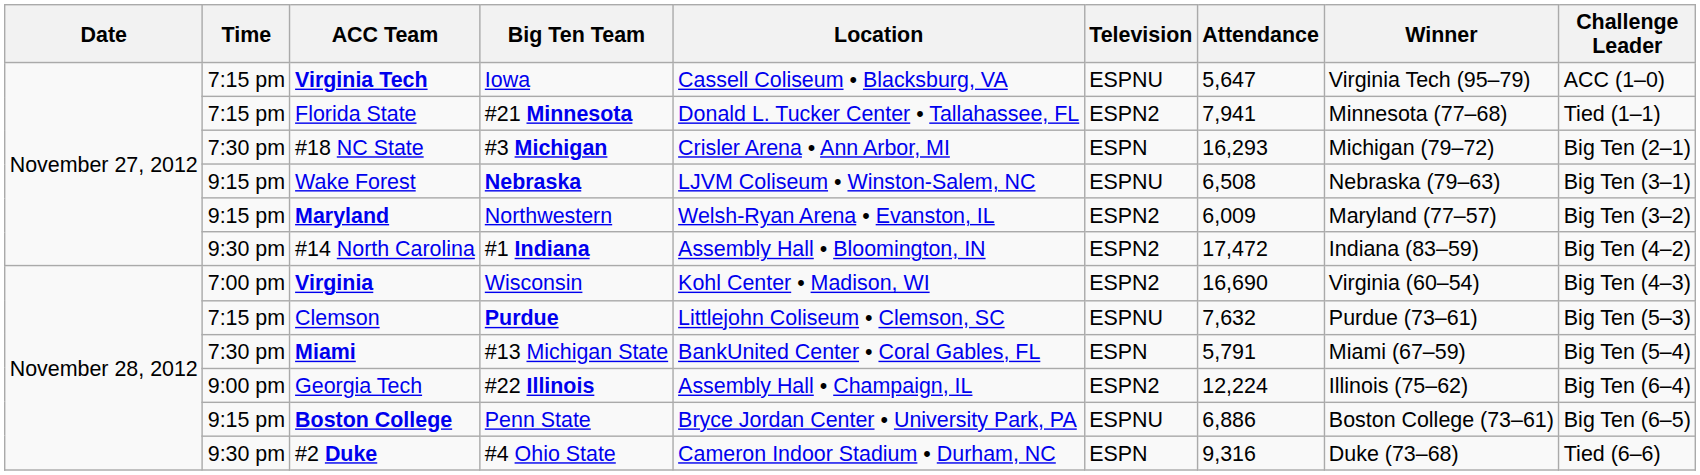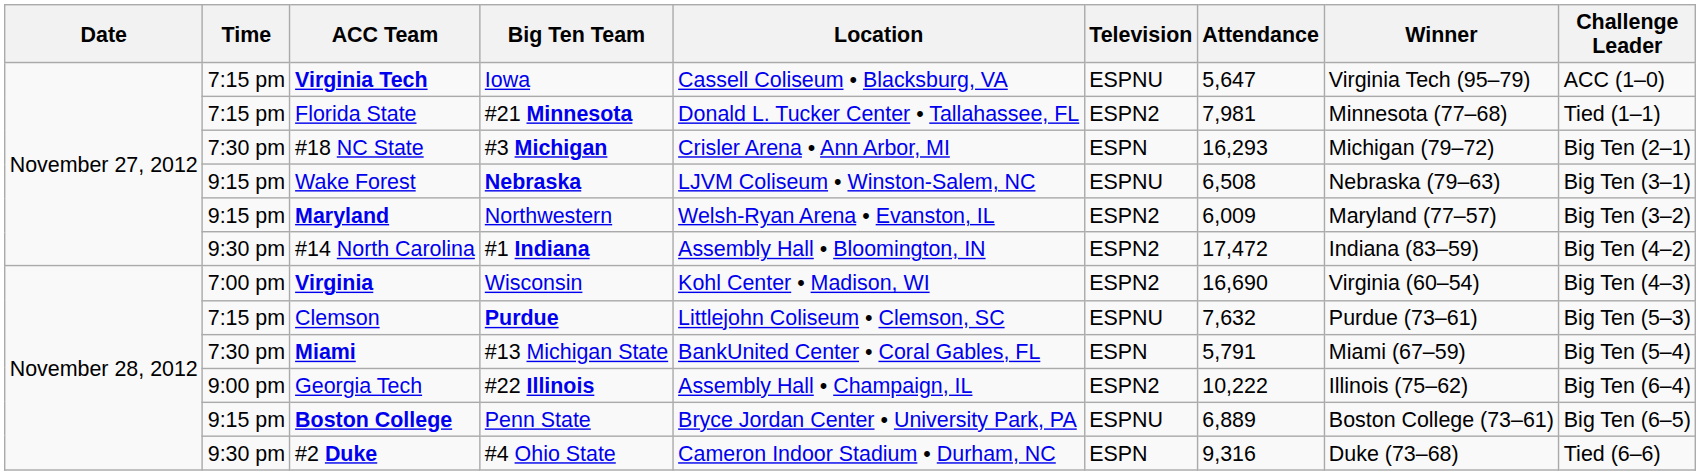 <table class="wikitable" style="font-size: 95%">
 <tr align="center">
 <th>Date</th>
 <th>Time</th>
 <th>ACC Team</th>
 <th>Big Ten Team</th>
 <th>Location</th>
 <th>Television</th>
 <th>Attendance</th>
 <th>Winner</th>
 <th>Challenge<br>Leader</th>
 </tr>
 <tr>
 <td rowspan=6>November 27, 2012</td>
 <td>7:15 pm</td>
 <td><strong><a href='#'>Virginia Tech</a></strong></td>
 <td><a href='#'>Iowa</a></td>
 <td><a href='#'>Cassell Coliseum</a> • <a href='#'>Blacksburg, VA</a></td>
 <td>ESPNU</td>
 <td>5,647</td>
 <td>Virginia Tech (95–79)</td>
 <td>ACC (1–0)</td>
 </tr>
 <tr>
 <td>7:15 pm</td>
 <td><a href='#'>Florida State</a></td>
 <td>#21 <strong><a href='#'>Minnesota</a></strong></td>
 <td><a href='#'>Donald L. Tucker Center</a> • <a href='#'>Tallahassee, FL</a></td>
 <td>ESPN2</td>
-<td>7,941</td>
+<td>7,981</td>
 <td>Minnesota (77–68)</td>
 <td>Tied (1–1)</td>
 </tr>
 <tr>
 <td>7:30 pm</td>
 <td>#18 <a href='#'>NC State</a></td>
 <td>#3 <strong><a href='#'>Michigan</a></strong></td>
 <td><a href='#'>Crisler Arena</a> • <a href='#'>Ann Arbor, MI</a></td>
 <td>ESPN</td>
 <td>16,293</td>
 <td>Michigan (79–72)</td>
 <td>Big Ten (2–1)</td>
 </tr>
 <tr>
 <td>9:15 pm</td>
 <td><a href='#'>Wake Forest</a></td>
 <td><strong><a href='#'>Nebraska</a></strong></td>
 <td><a href='#'>LJVM Coliseum</a> • <a href='#'>Winston-Salem, NC</a></td>
 <td>ESPNU</td>
 <td>6,508</td>
 <td>Nebraska (79–63)</td>
 <td>Big Ten (3–1)</td>
 </tr>
 <tr>
 <td>9:15 pm</td>
 <td><strong><a href='#'>Maryland</a></strong></td>
 <td><a href='#'>Northwestern</a></td>
 <td><a href='#'>Welsh-Ryan Arena</a> • <a href='#'>Evanston, IL</a></td>
 <td>ESPN2</td>
 <td>6,009</td>
 <td>Maryland (77–57)</td>
 <td>Big Ten (3–2)</td>
 </tr>
 <tr>
 <td>9:30 pm</td>
 <td>#14 <a href='#'>North Carolina</a></td>
 <td>#1 <strong><a href='#'>Indiana</a></strong></td>
 <td><a href='#'>Assembly Hall</a> • <a href='#'>Bloomington, IN</a></td>
 <td>ESPN2</td>
 <td>17,472</td>
 <td>Indiana (83–59)</td>
 <td>Big Ten (4–2)</td>
 </tr>
 <tr>
 <td rowspan=6>November 28, 2012</td>
 <td>7:00 pm</td>
 <td><strong><a href='#'>Virginia</a></strong></td>
 <td><a href='#'>Wisconsin</a></td>
 <td><a href='#'>Kohl Center</a> • <a href='#'>Madison, WI</a></td>
 <td>ESPN2</td>
 <td>16,690</td>
 <td>Virginia (60–54)</td>
 <td>Big Ten (4–3)</td>
 </tr>
 <tr>
 <td>7:15 pm</td>
 <td><a href='#'>Clemson</a></td>
 <td><strong><a href='#'>Purdue</a></strong></td>
 <td><a href='#'>Littlejohn Coliseum</a> • <a href='#'>Clemson, SC</a></td>
 <td>ESPNU</td>
 <td>7,632</td>
 <td>Purdue (73–61)</td>
 <td>Big Ten (5–3)</td>
 </tr>
 <tr>
 <td>7:30 pm</td>
 <td><strong><a href='#'>Miami</a></strong></td>
 <td>#13 <a href='#'>Michigan State</a></td>
 <td><a href='#'>BankUnited Center</a> • <a href='#'>Coral Gables, FL</a></td>
 <td>ESPN</td>
 <td>5,791</td>
 <td>Miami (67–59)</td>
 <td>Big Ten (5–4)</td>
 </tr>
 <tr>
 <td>9:00 pm</td>
 <td><a href='#'>Georgia Tech</a></td>
 <td>#22 <strong><a href='#'>Illinois</a></strong></td>
 <td><a href='#'>Assembly Hall</a> • <a href='#'>Champaign, IL</a></td>
 <td>ESPN2</td>
-<td>12,224</td>
+<td>10,222</td>
 <td>Illinois (75–62)</td>
 <td>Big Ten (6–4)</td>
 </tr>
 <tr>
 <td>9:15 pm</td>
 <td><strong><a href='#'>Boston College</a></strong></td>
 <td><a href='#'>Penn State</a></td>
 <td><a href='#'>Bryce Jordan Center</a> • <a href='#'>University Park, PA</a></td>
 <td>ESPNU</td>
-<td>6,886</td>
+<td>6,889</td>
 <td>Boston College (73–61)</td>
 <td>Big Ten (6–5)</td>
 </tr>
 <tr>
 <td>9:30 pm</td>
 <td>#2 <strong><a href='#'>Duke</a></strong></td>
 <td>#4 <a href='#'>Ohio State</a></td>
 <td><a href='#'>Cameron Indoor Stadium</a> • <a href='#'>Durham, NC</a></td>
 <td>ESPN</td>
 <td>9,316</td>
 <td>Duke (73–68)</td>
 <td>Tied (6–6)</td>
 </tr>
 </table>
